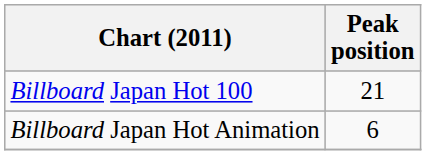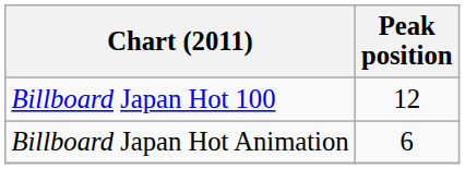 <table class="wikitable sortable">
 <tr>
 <th align="left">Chart (2011)</th>
 <th style="text-align:center;">Peak<br>position</th>
 </tr>
 <tr>
 <td><em><a href='#'>Billboard</a></em> <a href='#'>Japan Hot 100</a></td>
-<td align="center">21</td>
+<td align="center">12</td>
 </tr>
 <tr>
 <td><em>Billboard</em> Japan Hot Animation</td>
 <td align="center">6</td>
 </tr>
 <tr>
 </tr>
 </table>
